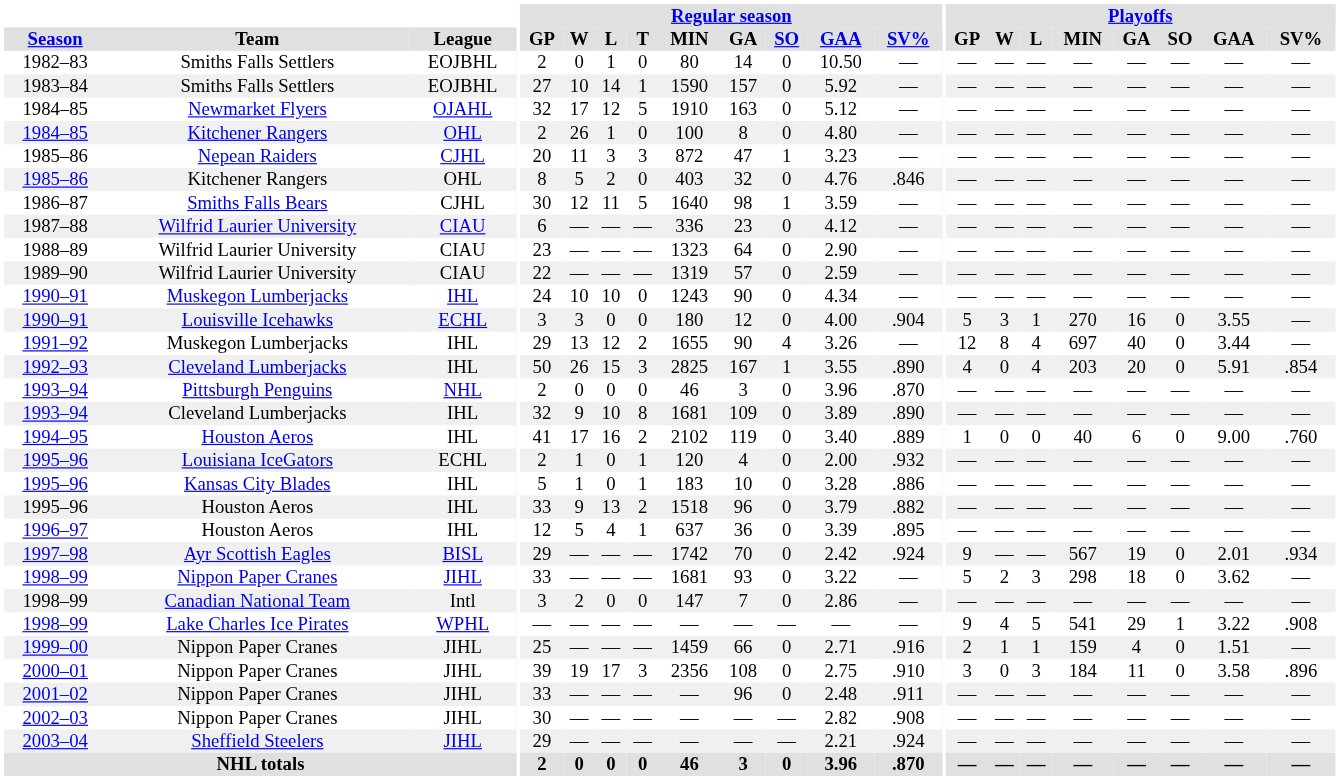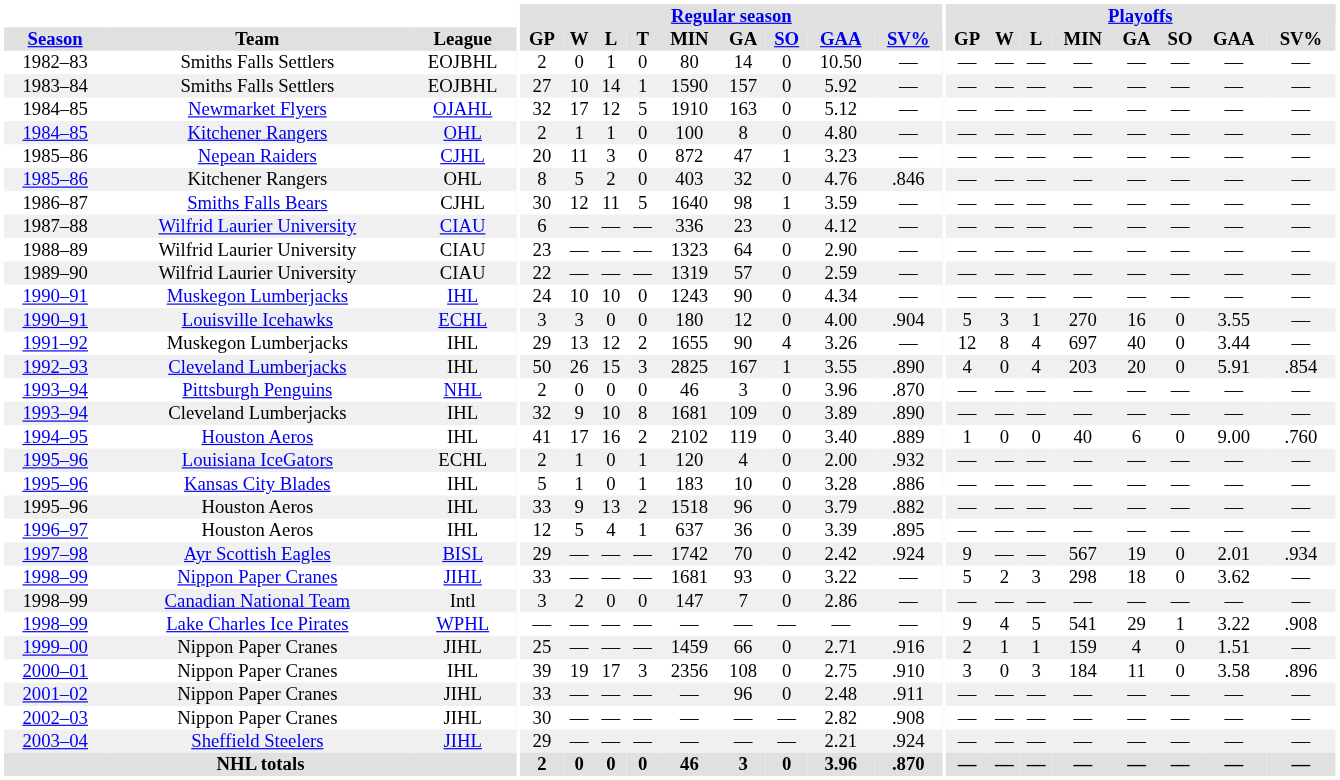 <table border="0" cellpadding="1" cellspacing="0" style="width:90%; text-align:center;">
 <tr bgcolor="#e0e0e0">
 <th colspan="3" bgcolor="#ffffff"></th>
 <th rowspan="99" bgcolor="#ffffff"></th>
 <th colspan="9" bgcolor="#e0e0e0"><a href='#'>Regular season</a></th>
 <th rowspan="99" bgcolor="#ffffff"></th>
 <th colspan="8" bgcolor="#e0e0e0"><a href='#'>Playoffs</a></th>
 </tr>
 <tr bgcolor="#e0e0e0">
 <th><a href='#'>Season</a></th>
 <th>Team</th>
 <th>League</th>
 <th>GP</th>
 <th>W</th>
 <th>L</th>
 <th>T</th>
 <th>MIN</th>
 <th>GA</th>
 <th><a href='#'>SO</a></th>
 <th><a href='#'>GAA</a></th>
 <th><a href='#'>SV%</a></th>
 <th>GP</th>
 <th>W</th>
 <th>L</th>
 <th>MIN</th>
 <th>GA</th>
 <th>SO</th>
 <th>GAA</th>
 <th>SV%</th>
 </tr>
 <tr>
 <td>1982–83</td>
 <td>Smiths Falls Settlers</td>
 <td>EOJBHL</td>
 <td>2</td>
 <td>0</td>
 <td>1</td>
 <td>0</td>
 <td>80</td>
 <td>14</td>
 <td>0</td>
 <td>10.50</td>
 <td>—</td>
 <td>—</td>
 <td>—</td>
 <td>—</td>
 <td>—</td>
 <td>—</td>
 <td>—</td>
 <td>—</td>
 <td>—</td>
 </tr>
 <tr bgcolor="#f0f0f0">
 <td>1983–84</td>
 <td>Smiths Falls Settlers</td>
 <td>EOJBHL</td>
 <td>27</td>
 <td>10</td>
 <td>14</td>
 <td>1</td>
 <td>1590</td>
 <td>157</td>
 <td>0</td>
 <td>5.92</td>
 <td>—</td>
 <td>—</td>
 <td>—</td>
 <td>—</td>
 <td>—</td>
 <td>—</td>
 <td>—</td>
 <td>—</td>
 <td>—</td>
 </tr>
 <tr>
 <td>1984–85</td>
 <td><a href='#'>Newmarket Flyers</a></td>
 <td><a href='#'>OJAHL</a></td>
 <td>32</td>
 <td>17</td>
 <td>12</td>
 <td>5</td>
 <td>1910</td>
 <td>163</td>
 <td>0</td>
 <td>5.12</td>
 <td>—</td>
 <td>—</td>
 <td>—</td>
 <td>—</td>
 <td>—</td>
 <td>—</td>
 <td>—</td>
 <td>—</td>
 <td>—</td>
 </tr>
 <tr bgcolor="#f0f0f0">
 <td><a href='#'>1984–85</a></td>
 <td><a href='#'>Kitchener Rangers</a></td>
 <td><a href='#'>OHL</a></td>
 <td>2</td>
-<td>26</td>
+<td>1</td>
 <td>1</td>
 <td>0</td>
 <td>100</td>
 <td>8</td>
 <td>0</td>
 <td>4.80</td>
 <td>—</td>
 <td>—</td>
 <td>—</td>
 <td>—</td>
 <td>—</td>
 <td>—</td>
 <td>—</td>
 <td>—</td>
 <td>—</td>
 </tr>
 <tr>
 <td>1985–86</td>
 <td><a href='#'>Nepean Raiders</a></td>
 <td><a href='#'>CJHL</a></td>
 <td>20</td>
 <td>11</td>
 <td>3</td>
-<td>3</td>
+<td>0</td>
 <td>872</td>
 <td>47</td>
 <td>1</td>
 <td>3.23</td>
 <td>—</td>
 <td>—</td>
 <td>—</td>
 <td>—</td>
 <td>—</td>
 <td>—</td>
 <td>—</td>
 <td>—</td>
 <td>—</td>
 </tr>
 <tr bgcolor="#f0f0f0">
 <td><a href='#'>1985–86</a></td>
 <td>Kitchener Rangers</td>
 <td>OHL</td>
 <td>8</td>
 <td>5</td>
 <td>2</td>
 <td>0</td>
 <td>403</td>
 <td>32</td>
 <td>0</td>
 <td>4.76</td>
 <td>.846</td>
 <td>—</td>
 <td>—</td>
 <td>—</td>
 <td>—</td>
 <td>—</td>
 <td>—</td>
 <td>—</td>
 <td>—</td>
 </tr>
 <tr>
 <td>1986–87</td>
 <td><a href='#'>Smiths Falls Bears</a></td>
 <td>CJHL</td>
 <td>30</td>
 <td>12</td>
 <td>11</td>
 <td>5</td>
 <td>1640</td>
 <td>98</td>
 <td>1</td>
 <td>3.59</td>
 <td>—</td>
 <td>—</td>
 <td>—</td>
 <td>—</td>
 <td>—</td>
 <td>—</td>
 <td>—</td>
 <td>—</td>
 <td>—</td>
 </tr>
 <tr bgcolor="#f0f0f0">
 <td>1987–88</td>
 <td><a href='#'>Wilfrid Laurier University</a></td>
 <td><a href='#'>CIAU</a></td>
 <td>6</td>
 <td>—</td>
 <td>—</td>
 <td>—</td>
 <td>336</td>
 <td>23</td>
 <td>0</td>
 <td>4.12</td>
 <td>—</td>
 <td>—</td>
 <td>—</td>
 <td>—</td>
 <td>—</td>
 <td>—</td>
 <td>—</td>
 <td>—</td>
 <td>—</td>
 </tr>
 <tr>
 <td>1988–89</td>
 <td>Wilfrid Laurier University</td>
 <td>CIAU</td>
 <td>23</td>
 <td>—</td>
 <td>—</td>
 <td>—</td>
 <td>1323</td>
 <td>64</td>
 <td>0</td>
 <td>2.90</td>
 <td>—</td>
 <td>—</td>
 <td>—</td>
 <td>—</td>
 <td>—</td>
 <td>—</td>
 <td>—</td>
 <td>—</td>
 <td>—</td>
 </tr>
 <tr bgcolor="#f0f0f0">
 <td>1989–90</td>
 <td>Wilfrid Laurier University</td>
 <td>CIAU</td>
 <td>22</td>
 <td>—</td>
 <td>—</td>
 <td>—</td>
 <td>1319</td>
 <td>57</td>
 <td>0</td>
 <td>2.59</td>
 <td>—</td>
 <td>—</td>
 <td>—</td>
 <td>—</td>
 <td>—</td>
 <td>—</td>
 <td>—</td>
 <td>—</td>
 <td>—</td>
 </tr>
 <tr>
 <td><a href='#'>1990–91</a></td>
 <td><a href='#'>Muskegon Lumberjacks</a></td>
 <td><a href='#'>IHL</a></td>
 <td>24</td>
 <td>10</td>
 <td>10</td>
 <td>0</td>
 <td>1243</td>
 <td>90</td>
 <td>0</td>
 <td>4.34</td>
 <td>—</td>
 <td>—</td>
 <td>—</td>
 <td>—</td>
 <td>—</td>
 <td>—</td>
 <td>—</td>
 <td>—</td>
 <td>—</td>
 </tr>
 <tr bgcolor="#f0f0f0">
 <td><a href='#'>1990–91</a></td>
 <td><a href='#'>Louisville Icehawks</a></td>
 <td><a href='#'>ECHL</a></td>
 <td>3</td>
 <td>3</td>
 <td>0</td>
 <td>0</td>
 <td>180</td>
 <td>12</td>
 <td>0</td>
 <td>4.00</td>
 <td>.904</td>
 <td>5</td>
 <td>3</td>
 <td>1</td>
 <td>270</td>
 <td>16</td>
 <td>0</td>
 <td>3.55</td>
 <td>—</td>
 </tr>
 <tr>
 <td><a href='#'>1991–92</a></td>
 <td>Muskegon Lumberjacks</td>
 <td>IHL</td>
 <td>29</td>
 <td>13</td>
 <td>12</td>
 <td>2</td>
 <td>1655</td>
 <td>90</td>
 <td>4</td>
 <td>3.26</td>
 <td>—</td>
 <td>12</td>
 <td>8</td>
 <td>4</td>
 <td>697</td>
 <td>40</td>
 <td>0</td>
 <td>3.44</td>
 <td>—</td>
 </tr>
 <tr bgcolor="#f0f0f0">
 <td><a href='#'>1992–93</a></td>
 <td><a href='#'>Cleveland Lumberjacks</a></td>
 <td>IHL</td>
 <td>50</td>
 <td>26</td>
 <td>15</td>
 <td>3</td>
 <td>2825</td>
 <td>167</td>
 <td>1</td>
 <td>3.55</td>
 <td>.890</td>
 <td>4</td>
 <td>0</td>
 <td>4</td>
 <td>203</td>
 <td>20</td>
 <td>0</td>
 <td>5.91</td>
 <td>.854</td>
 </tr>
 <tr>
 <td><a href='#'>1993–94</a></td>
 <td><a href='#'>Pittsburgh Penguins</a></td>
 <td><a href='#'>NHL</a></td>
 <td>2</td>
 <td>0</td>
 <td>0</td>
 <td>0</td>
 <td>46</td>
 <td>3</td>
 <td>0</td>
 <td>3.96</td>
 <td>.870</td>
 <td>—</td>
 <td>—</td>
 <td>—</td>
 <td>—</td>
 <td>—</td>
 <td>—</td>
 <td>—</td>
 <td>—</td>
 </tr>
 <tr bgcolor="#f0f0f0">
 <td><a href='#'>1993–94</a></td>
 <td>Cleveland Lumberjacks</td>
 <td>IHL</td>
 <td>32</td>
 <td>9</td>
 <td>10</td>
 <td>8</td>
 <td>1681</td>
 <td>109</td>
 <td>0</td>
 <td>3.89</td>
 <td>.890</td>
 <td>—</td>
 <td>—</td>
 <td>—</td>
 <td>—</td>
 <td>—</td>
 <td>—</td>
 <td>—</td>
 <td>—</td>
 </tr>
 <tr>
 <td><a href='#'>1994–95</a></td>
 <td><a href='#'>Houston Aeros</a></td>
 <td>IHL</td>
 <td>41</td>
 <td>17</td>
 <td>16</td>
 <td>2</td>
 <td>2102</td>
 <td>119</td>
 <td>0</td>
 <td>3.40</td>
 <td>.889</td>
 <td>1</td>
 <td>0</td>
 <td>0</td>
 <td>40</td>
 <td>6</td>
 <td>0</td>
 <td>9.00</td>
 <td>.760</td>
 </tr>
 <tr bgcolor="#f0f0f0">
 <td><a href='#'>1995–96</a></td>
 <td><a href='#'>Louisiana IceGators</a></td>
 <td>ECHL</td>
 <td>2</td>
 <td>1</td>
 <td>0</td>
 <td>1</td>
 <td>120</td>
 <td>4</td>
 <td>0</td>
 <td>2.00</td>
 <td>.932</td>
 <td>—</td>
 <td>—</td>
 <td>—</td>
 <td>—</td>
 <td>—</td>
 <td>—</td>
 <td>—</td>
 <td>—</td>
 </tr>
 <tr>
 <td><a href='#'>1995–96</a></td>
 <td><a href='#'>Kansas City Blades</a></td>
 <td>IHL</td>
 <td>5</td>
 <td>1</td>
 <td>0</td>
 <td>1</td>
 <td>183</td>
 <td>10</td>
 <td>0</td>
 <td>3.28</td>
 <td>.886</td>
 <td>—</td>
 <td>—</td>
 <td>—</td>
 <td>—</td>
 <td>—</td>
 <td>—</td>
 <td>—</td>
 <td>—</td>
 </tr>
 <tr bgcolor="#f0f0f0">
 <td>1995–96</td>
 <td>Houston Aeros</td>
 <td>IHL</td>
 <td>33</td>
 <td>9</td>
 <td>13</td>
 <td>2</td>
 <td>1518</td>
 <td>96</td>
 <td>0</td>
 <td>3.79</td>
 <td>.882</td>
 <td>—</td>
 <td>—</td>
 <td>—</td>
 <td>—</td>
 <td>—</td>
 <td>—</td>
 <td>—</td>
 <td>—</td>
 </tr>
 <tr>
 <td><a href='#'>1996–97</a></td>
 <td>Houston Aeros</td>
 <td>IHL</td>
 <td>12</td>
 <td>5</td>
 <td>4</td>
 <td>1</td>
 <td>637</td>
 <td>36</td>
 <td>0</td>
 <td>3.39</td>
 <td>.895</td>
 <td>—</td>
 <td>—</td>
 <td>—</td>
 <td>—</td>
 <td>—</td>
 <td>—</td>
 <td>—</td>
 <td>—</td>
 </tr>
 <tr bgcolor="#f0f0f0">
 <td><a href='#'>1997–98</a></td>
 <td><a href='#'>Ayr Scottish Eagles</a></td>
 <td><a href='#'>BISL</a></td>
 <td>29</td>
 <td>—</td>
 <td>—</td>
 <td>—</td>
 <td>1742</td>
 <td>70</td>
 <td>0</td>
 <td>2.42</td>
 <td>.924</td>
 <td>9</td>
 <td>—</td>
 <td>—</td>
 <td>567</td>
 <td>19</td>
 <td>0</td>
 <td>2.01</td>
 <td>.934</td>
 </tr>
 <tr>
 <td><a href='#'>1998–99</a></td>
 <td><a href='#'>Nippon Paper Cranes</a></td>
 <td><a href='#'>JIHL</a></td>
 <td>33</td>
 <td>—</td>
 <td>—</td>
 <td>—</td>
 <td>1681</td>
 <td>93</td>
 <td>0</td>
 <td>3.22</td>
 <td>—</td>
 <td>5</td>
 <td>2</td>
 <td>3</td>
 <td>298</td>
 <td>18</td>
 <td>0</td>
 <td>3.62</td>
 <td>—</td>
 </tr>
 <tr bgcolor="#f0f0f0">
 <td>1998–99</td>
 <td><a href='#'>Canadian National Team</a></td>
 <td>Intl</td>
 <td>3</td>
 <td>2</td>
 <td>0</td>
 <td>0</td>
 <td>147</td>
 <td>7</td>
 <td>0</td>
 <td>2.86</td>
 <td>—</td>
 <td>—</td>
 <td>—</td>
 <td>—</td>
 <td>—</td>
 <td>—</td>
 <td>—</td>
 <td>—</td>
 <td>—</td>
 </tr>
 <tr>
 <td><a href='#'>1998–99</a></td>
 <td><a href='#'>Lake Charles Ice Pirates</a></td>
 <td><a href='#'>WPHL</a></td>
 <td>—</td>
 <td>—</td>
 <td>—</td>
 <td>—</td>
 <td>—</td>
 <td>—</td>
 <td>—</td>
 <td>—</td>
 <td>—</td>
 <td>9</td>
 <td>4</td>
 <td>5</td>
 <td>541</td>
 <td>29</td>
 <td>1</td>
 <td>3.22</td>
 <td>.908</td>
 </tr>
 <tr bgcolor="#f0f0f0">
 <td><a href='#'>1999–00</a></td>
 <td>Nippon Paper Cranes</td>
 <td>JIHL</td>
 <td>25</td>
 <td>—</td>
 <td>—</td>
 <td>—</td>
 <td>1459</td>
 <td>66</td>
 <td>0</td>
 <td>2.71</td>
 <td>.916</td>
 <td>2</td>
 <td>1</td>
 <td>1</td>
 <td>159</td>
 <td>4</td>
 <td>0</td>
 <td>1.51</td>
 <td>—</td>
 </tr>
 <tr>
 <td><a href='#'>2000–01</a></td>
 <td>Nippon Paper Cranes</td>
-<td>JIHL</td>
+<td>IHL</td>
 <td>39</td>
 <td>19</td>
 <td>17</td>
 <td>3</td>
 <td>2356</td>
 <td>108</td>
 <td>0</td>
 <td>2.75</td>
 <td>.910</td>
 <td>3</td>
 <td>0</td>
 <td>3</td>
 <td>184</td>
 <td>11</td>
 <td>0</td>
 <td>3.58</td>
 <td>.896</td>
 </tr>
 <tr bgcolor="#f0f0f0">
 <td><a href='#'>2001–02</a></td>
 <td>Nippon Paper Cranes</td>
 <td>JIHL</td>
 <td>33</td>
 <td>—</td>
 <td>—</td>
 <td>—</td>
 <td>—</td>
 <td>96</td>
 <td>0</td>
 <td>2.48</td>
 <td>.911</td>
 <td>—</td>
 <td>—</td>
 <td>—</td>
 <td>—</td>
 <td>—</td>
 <td>—</td>
 <td>—</td>
 <td>—</td>
 </tr>
 <tr>
 <td><a href='#'>2002–03</a></td>
 <td>Nippon Paper Cranes</td>
 <td>JIHL</td>
 <td>30</td>
 <td>—</td>
 <td>—</td>
 <td>—</td>
 <td>—</td>
 <td>—</td>
 <td>—</td>
 <td>2.82</td>
 <td>.908</td>
 <td>—</td>
 <td>—</td>
 <td>—</td>
 <td>—</td>
 <td>—</td>
 <td>—</td>
 <td>—</td>
 <td>—</td>
 </tr>
 <tr bgcolor="#f0f0f0">
 <td><a href='#'>2003–04</a></td>
 <td><a href='#'>Sheffield Steelers</a></td>
 <td><a href='#'>JIHL</a></td>
 <td>29</td>
 <td>—</td>
 <td>—</td>
 <td>—</td>
 <td>—</td>
 <td>—</td>
 <td>—</td>
 <td>2.21</td>
 <td>.924</td>
 <td>—</td>
 <td>—</td>
 <td>—</td>
 <td>—</td>
 <td>—</td>
 <td>—</td>
 <td>—</td>
 <td>—</td>
 </tr>
 <tr bgcolor="#e0e0e0">
 <th colspan=3>NHL totals</th>
 <th>2</th>
 <th>0</th>
 <th>0</th>
 <th>0</th>
 <th>46</th>
 <th>3</th>
 <th>0</th>
 <th>3.96</th>
 <th>.870</th>
 <th>—</th>
 <th>—</th>
 <th>—</th>
 <th>—</th>
 <th>—</th>
 <th>—</th>
 <th>—</th>
 <th>—</th>
 </tr>
 </table>
